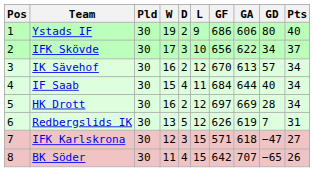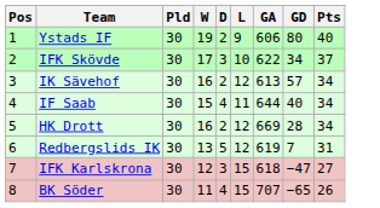 <table class="wikitable">
 <tr>
 <th><span>Pos</span></th>
 <th>Team</th>
 <th><span>Pld</span></th>
 <th><span>W</span></th>
 <th><span>D</span></th>
 <th><span>L</span></th>
-<th><span>GF</span></th>
 <th><span>GA</span></th>
 <th><span>GD</span></th>
 <th><span>Pts</span></th>
 </tr>
 <tr style="background:#bbffbb">
 <td>1</td>
 <td><a href='#'>Ystads IF</a></td>
 <td>30</td>
 <td>19</td>
 <td>2</td>
 <td>9</td>
-<td>686</td>
 <td>606</td>
 <td>80</td>
 <td>40</td>
 </tr>
 <tr style="background:#bbffbb">
 <td>2</td>
 <td><a href='#'>IFK Skövde</a></td>
 <td>30</td>
 <td>17</td>
 <td>3</td>
 <td>10</td>
-<td>656</td>
 <td>622</td>
 <td>34</td>
 <td>37</td>
 </tr>
 <tr style="background:#ddffdd">
 <td>3</td>
 <td><a href='#'>IK Sävehof</a></td>
 <td>30</td>
 <td>16</td>
 <td>2</td>
 <td>12</td>
-<td>670</td>
 <td>613</td>
 <td>57</td>
 <td>34</td>
 </tr>
 <tr style="background:#ddffdd">
 <td>4</td>
 <td><a href='#'>IF Saab</a></td>
 <td>30</td>
 <td>15</td>
 <td>4</td>
 <td>11</td>
-<td>684</td>
 <td>644</td>
 <td>40</td>
 <td>34</td>
 </tr>
 <tr style="background:#ddffdd">
 <td>5</td>
 <td><a href='#'>HK Drott</a></td>
 <td>30</td>
 <td>16</td>
 <td>2</td>
 <td>12</td>
-<td>697</td>
 <td>669</td>
 <td>28</td>
 <td>34</td>
 </tr>
 <tr style="background:#ddffdd">
 <td>6</td>
 <td><a href='#'>Redbergslids IK</a></td>
 <td>30</td>
 <td>13</td>
 <td>5</td>
 <td>12</td>
-<td>626</td>
 <td>619</td>
 <td>7</td>
 <td>31</td>
 </tr>
 <tr style="background:#f0c4c4">
 <td>7</td>
 <td><a href='#'>IFK Karlskrona</a></td>
 <td>30</td>
 <td>12</td>
 <td>3</td>
 <td>15</td>
-<td>571</td>
 <td>618</td>
 <td>−47</td>
 <td>27</td>
 </tr>
 <tr style="background:#f0c4c4">
 <td>8</td>
 <td><a href='#'>BK Söder</a></td>
 <td>30</td>
 <td>11</td>
 <td>4</td>
 <td>15</td>
-<td>642</td>
 <td>707</td>
 <td>−65</td>
 <td>26</td>
 </tr>
 </table>
